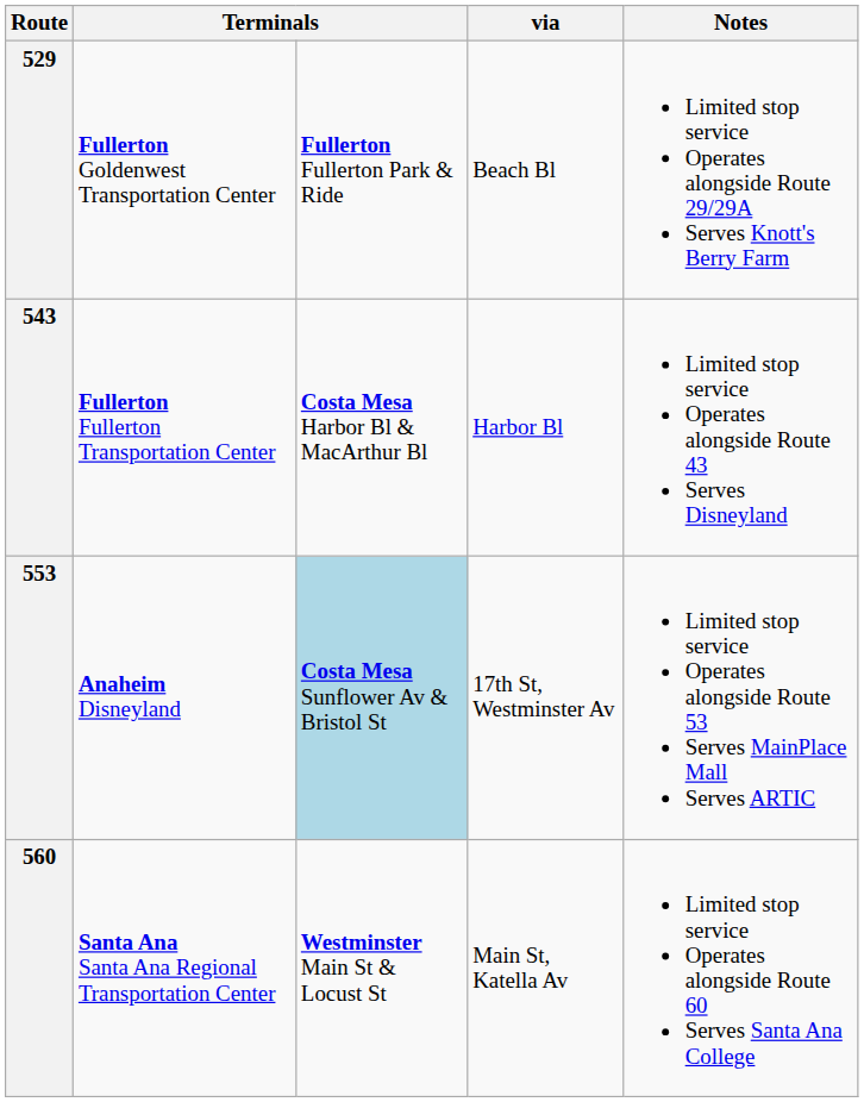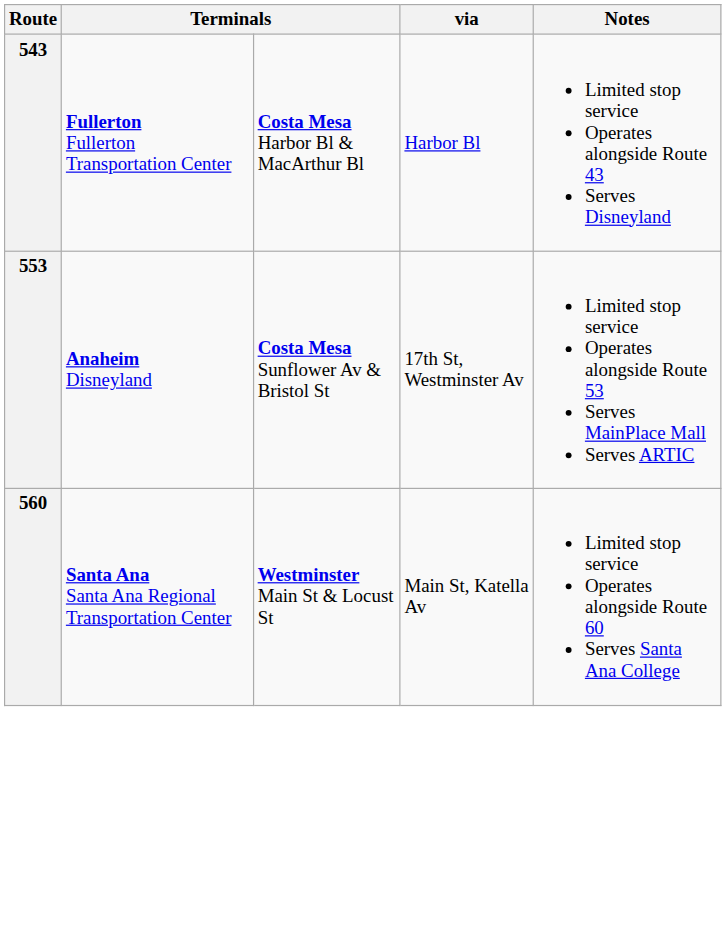 <table class="wikitable sticky-header">
 <tr>
 <th>Route</th>
 <th colspan="2">Terminals</th>
 <th>via</th>
 <th>Notes</th>
-</tr>
-<tr>
-<th style="vertical-align:top">529</th>
-<td><strong><a href='#'>Fullerton</a></strong><br>Goldenwest Transportation Center</td>
-<td><strong><a href='#'>Fullerton</a></strong><br>Fullerton Park & Ride</td>
-<td>Beach Bl</td>
-<td><br><ul><li>Limited stop service</li><li>Operates alongside Route <a href='#'>29/29A</a></li><li>Serves <a href='#'>Knott's Berry Farm</a></li></ul></td>
 </tr>
 <tr>
 <th style="vertical-align:top">543</th>
 <td><strong><a href='#'>Fullerton</a></strong><br><a href='#'>Fullerton Transportation Center</a></td>
 <td><strong><a href='#'>Costa Mesa</a></strong><br>Harbor Bl & MacArthur Bl</td>
 <td><a href='#'>Harbor Bl</a></td>
 <td><br><ul><li>Limited stop service</li><li>Operates alongside Route <a href='#'>43</a></li><li>Serves <a href='#'>Disneyland</a></li></ul></td>
 </tr>
 <tr>
 <th style="vertical-align:top">553</th>
 <td><strong><a href='#'>Anaheim</a></strong><br><a href='#'>Disneyland</a></td>
-<td style="background: lightblue;"><strong><a href='#'>Costa Mesa</a></strong><br>Sunflower Av & Bristol St</td>
+<td><strong><a href='#'>Costa Mesa</a></strong><br>Sunflower Av & Bristol St</td>
 <td>17th St, Westminster Av</td>
 <td><br><ul><li>Limited stop service</li><li>Operates alongside Route <a href='#'>53</a></li><li>Serves <a href='#'>MainPlace Mall</a></li><li>Serves <a href='#'>ARTIC</a></li></ul></td>
 </tr>
 <tr>
 <th rowspan="1" style="vertical-align:top">560</th>
 <td><strong><a href='#'>Santa Ana</a></strong><br><a href='#'>Santa Ana Regional Transportation Center</a></td>
 <td><strong><a href='#'>Westminster</a></strong><br>Main St & Locust St</td>
 <td>Main St, Katella Av</td>
 <td><br><ul><li>Limited stop service</li><li>Operates alongside Route <a href='#'>60</a></li><li>Serves <a href='#'>Santa Ana College</a></li></ul></td>
 </tr>
 </table>
